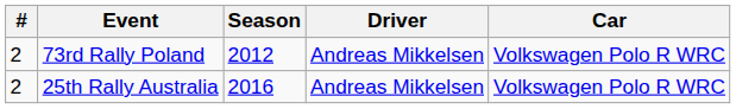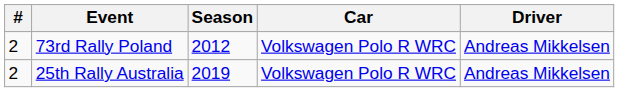 <table class="wikitable">
 <tr>
 <th> # </th>
 <th>Event</th>
 <th>Season</th>
+<th>Car</th>
 <th>Driver</th>
-<th>Car</th>
 </tr>
 <tr>
 <td>2</td>
 <td> <a href='#'>73rd Rally Poland</a></td>
 <td><a href='#'>2012</a></td>
+<td><a href='#'>Volkswagen Polo R WRC</a></td>
 <td> <a href='#'>Andreas Mikkelsen</a></td>
-<td><a href='#'>Volkswagen Polo R WRC</a></td>
 </tr>
 <tr>
 <td>2</td>
 <td> <a href='#'>25th Rally Australia</a></td>
-<td><a href='#'>2016</a></td>
+<td><a href='#'>2019</a></td>
+<td><a href='#'>Volkswagen Polo R WRC</a></td>
 <td> <a href='#'>Andreas Mikkelsen</a></td>
-<td><a href='#'>Volkswagen Polo R WRC</a></td>
 </tr>
 </table>
